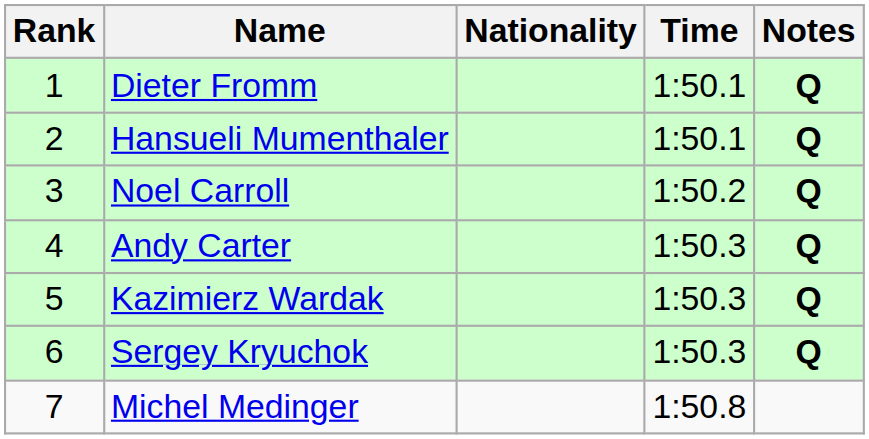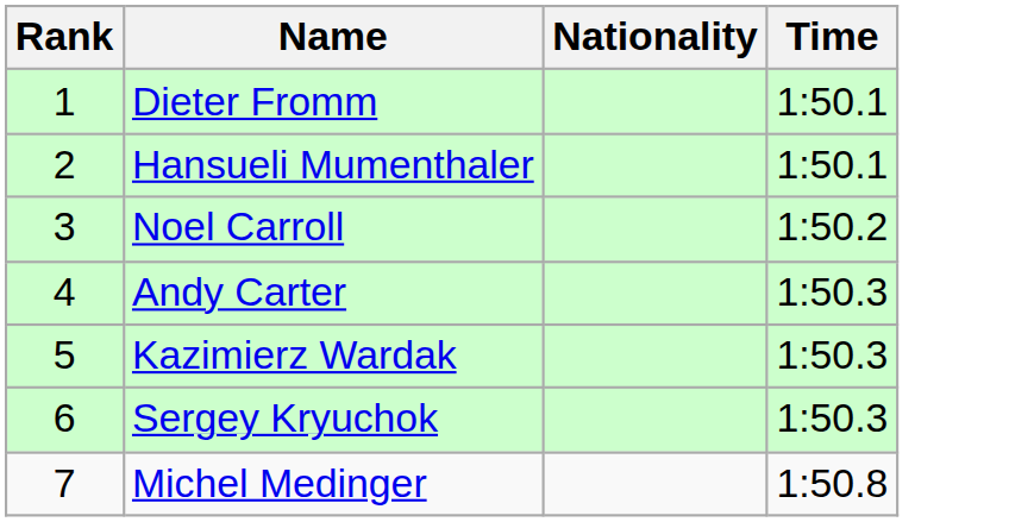 <table class="wikitable sortable" style="text-align:center">
 <tr>
 <th>Rank</th>
 <th>Name</th>
 <th>Nationality</th>
 <th>Time</th>
-<th>Notes</th>
 </tr>
 <tr bgcolor=ccffcc>
 <td>1</td>
 <td align=left><a href='#'>Dieter Fromm</a></td>
 <td align=left></td>
 <td>1:50.1</td>
-<td><strong>Q</strong></td>
 </tr>
 <tr bgcolor=ccffcc>
 <td>2</td>
 <td align=left><a href='#'>Hansueli Mumenthaler</a></td>
 <td align=left></td>
 <td>1:50.1</td>
-<td><strong>Q</strong></td>
 </tr>
 <tr bgcolor=ccffcc>
 <td>3</td>
 <td align=left><a href='#'>Noel Carroll</a></td>
 <td align=left></td>
 <td>1:50.2</td>
-<td><strong>Q</strong></td>
 </tr>
 <tr bgcolor=ccffcc>
 <td>4</td>
 <td align=left><a href='#'>Andy Carter</a></td>
 <td align=left></td>
 <td>1:50.3</td>
-<td><strong>Q</strong></td>
 </tr>
 <tr bgcolor=ccffcc>
 <td>5</td>
 <td align=left><a href='#'>Kazimierz Wardak</a></td>
 <td align=left></td>
 <td>1:50.3</td>
-<td><strong>Q</strong></td>
 </tr>
 <tr bgcolor=ccffcc>
 <td>6</td>
 <td align=left><a href='#'>Sergey Kryuchok</a></td>
 <td align=left></td>
 <td>1:50.3</td>
-<td><strong>Q</strong></td>
 </tr>
 <tr>
 <td>7</td>
 <td align=left><a href='#'>Michel Medinger</a></td>
 <td align=left></td>
 <td>1:50.8</td>
-<td></td>
 </tr>
 </table>
